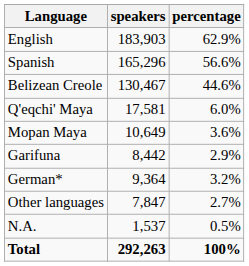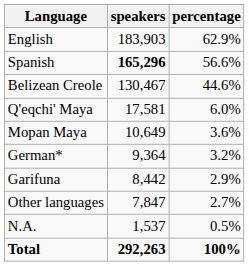 <table class="wikitable sortable">
 <tr>
 </tr>
 <tr class="hintergrundfarbe5">
 <th>Language</th>
 <th>speakers</th>
 <th>percentage</th>
 </tr>
 <tr>
 <td>English</td>
 <td align="right">183,903</td>
 <td align="right">62.9%</td>
 </tr>
 <tr>
 <td>Spanish</td>
-<td align="right">165,296</td>
+<td align="right"><strong>165,296</strong></td>
 <td align="right">56.6%</td>
 </tr>
 <tr>
 <td>Belizean Creole</td>
 <td align="right">130,467</td>
 <td align="right">44.6%</td>
 </tr>
 <tr>
 <td>Q'eqchi' Maya</td>
 <td align="right">17,581</td>
 <td align="right">6.0%</td>
 </tr>
 <tr>
 <td>Mopan Maya</td>
 <td align="right">10,649</td>
 <td align="right">3.6%</td>
 </tr>
 <tr>
+<td>German*</td>
+<td align="right">9,364</td>
+<td align="right">3.2%</td>
+</tr>
+<tr>
 <td>Garifuna</td>
 <td align="right">8,442</td>
 <td align="right">2.9%</td>
-</tr>
-<tr>
-<td>German*</td>
-<td align="right">9,364</td>
-<td align="right">3.2%</td>
 </tr>
 <tr>
 <td>Other languages</td>
 <td align="right">7,847</td>
 <td align="right">2.7%</td>
 </tr>
 <tr>
 <td>N.A.</td>
 <td align="right">1,537</td>
 <td align="right">0.5%</td>
 </tr>
 <tr>
 <td><strong>Total </strong></td>
 <td align="right"><strong>292,263</strong></td>
 <td align="right"><strong>100%</strong></td>
 </tr>
 </table>
